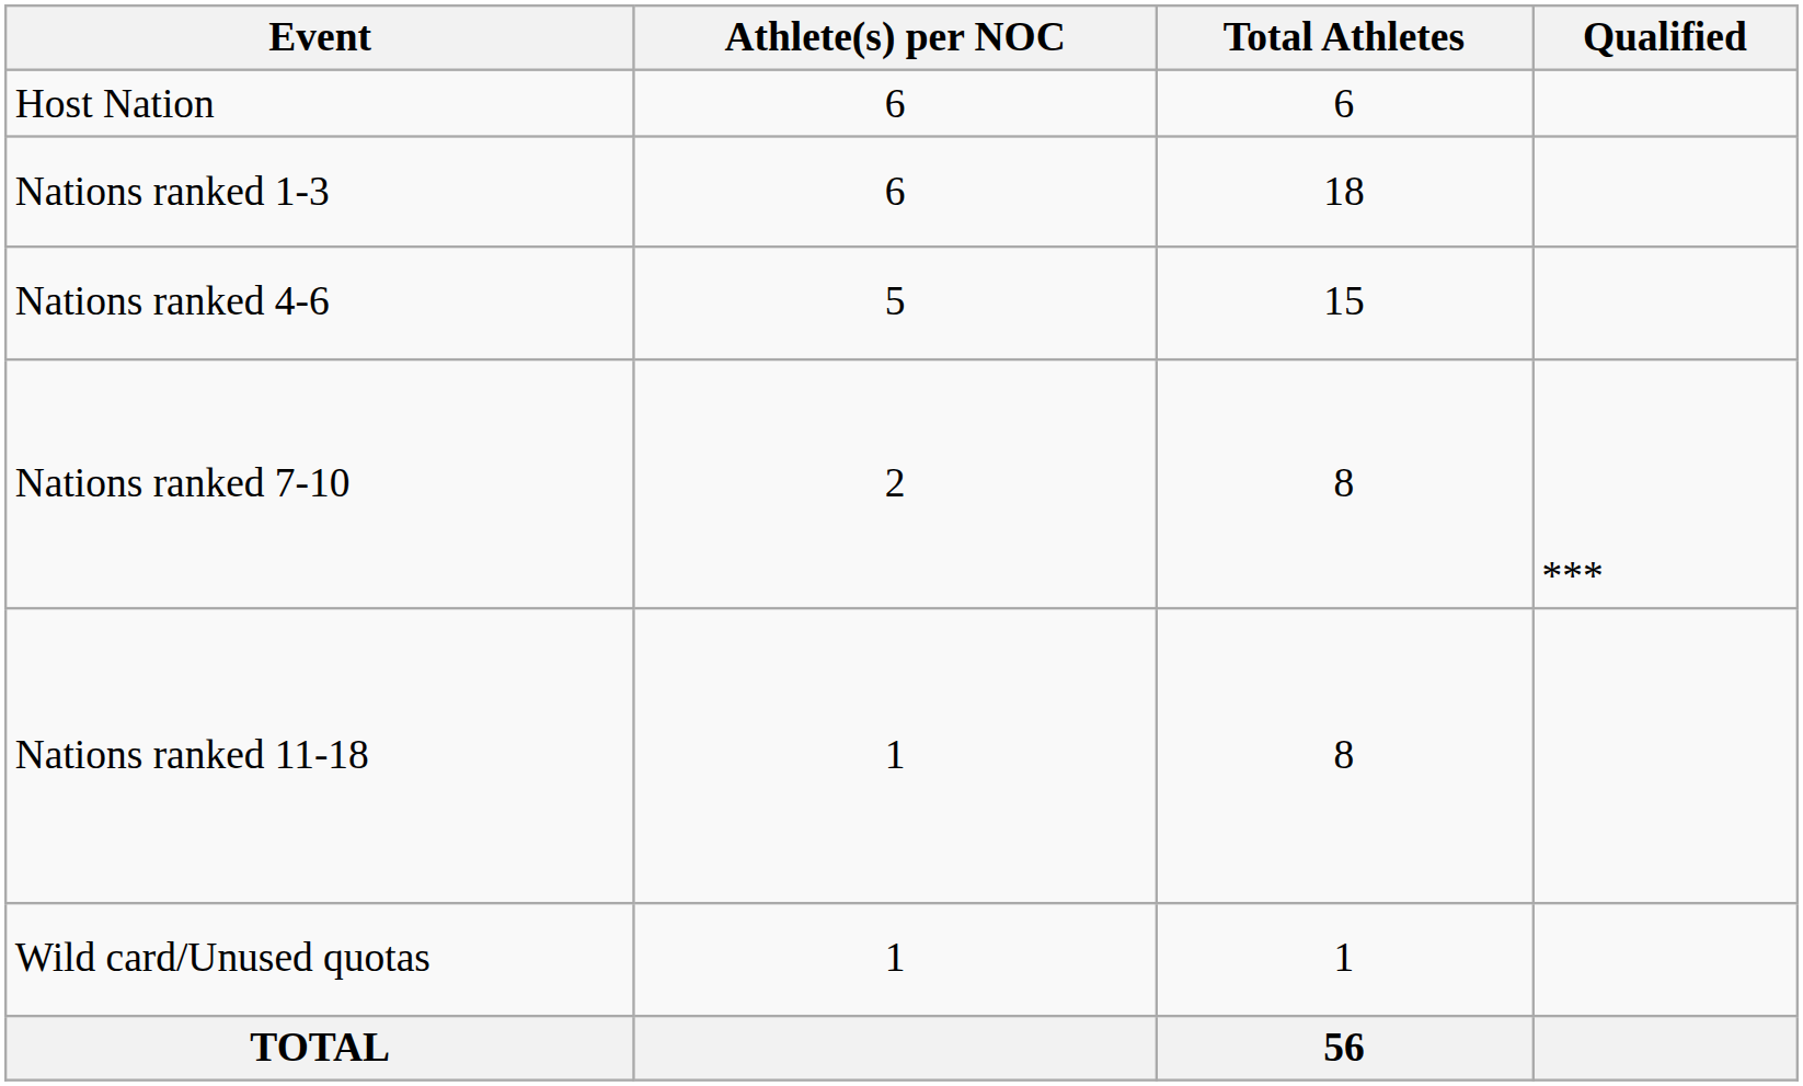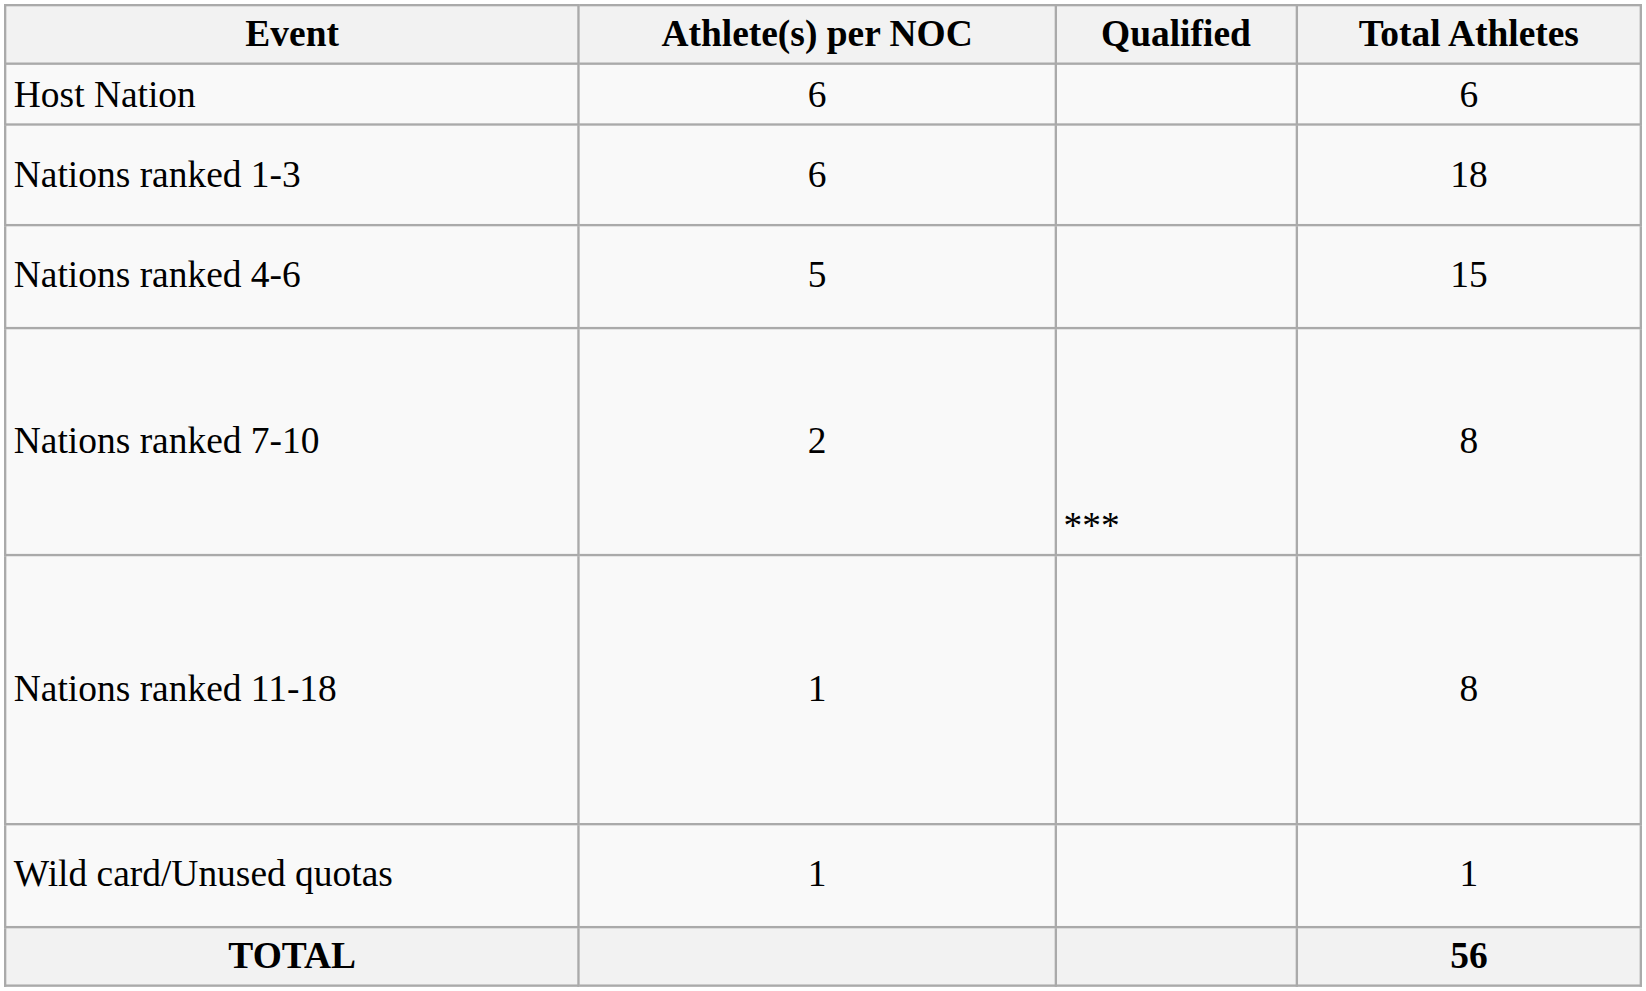 <table class="wikitable" width=700>
 <tr>
 <th>Event</th>
 <th>Athlete(s) per NOC</th>
+<th>Qualified</th>
 <th>Total Athletes</th>
-<th>Qualified</th>
 </tr>
 <tr>
 <td>Host Nation</td>
 <td align=center>6</td>
+<td></td>
 <td align=center>6</td>
-<td></td>
 </tr>
 <tr>
 <td>Nations ranked 1-3</td>
 <td align=center>6</td>
+<td><br><br></td>
 <td align=center>18</td>
-<td><br><br></td>
 </tr>
 <tr>
 <td>Nations ranked 4-6</td>
 <td align=center>5</td>
+<td><br><br></td>
 <td align=center>15</td>
-<td><br><br></td>
 </tr>
 <tr>
 <td>Nations ranked 7-10</td>
 <td align=center>2</td>
+<td><br><br><br><br>***</td>
 <td align=center>8</td>
-<td><br><br><br><br>***</td>
 </tr>
 <tr>
 <td>Nations ranked 11-18</td>
 <td align=center>1</td>
+<td><br><br><br><br><br><s><br></s></td>
 <td align=center>8</td>
-<td><br><br><br><br><br><s><br></s></td>
 </tr>
 <tr>
 <td>Wild card/Unused quotas</td>
 <td align=center>1</td>
+<td><br><br></td>
 <td align=center>1</td>
-<td><br><br></td>
 </tr>
 <tr>
 <th>TOTAL</th>
 <th colspan="1"></th>
+<th></th>
 <th>56</th>
-<th></th>
 </tr>
 </table>
